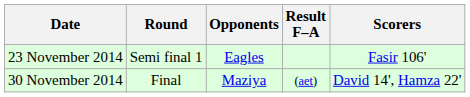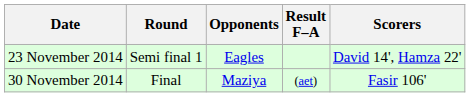 <table class="wikitable" style="text-align:center">
 <tr>
 <th>Date</th>
 <th>Round</th>
 <th>Opponents</th>
 <th>Result<br>F–A</th>
 <th>Scorers</th>
 </tr>
 <tr bgcolor="#ddffdd">
 <td>23 November 2014</td>
 <td>Semi final 1</td>
 <td><a href='#'>Eagles</a></td>
 <td></td>
-<td><a href='#'>Fasir</a> 106'</td>
+<td><a href='#'>David</a> 14', <a href='#'>Hamza</a> 22'</td>
 </tr>
 <tr bgcolor="#ddffdd">
 <td>30 November 2014</td>
 <td>Final</td>
 <td><a href='#'>Maziya</a></td>
 <td> <small>(<a href='#'>aet</a>)</small></td>
-<td><a href='#'>David</a> 14', <a href='#'>Hamza</a> 22'</td>
+<td><a href='#'>Fasir</a> 106'</td>
 </tr>
 </table>
